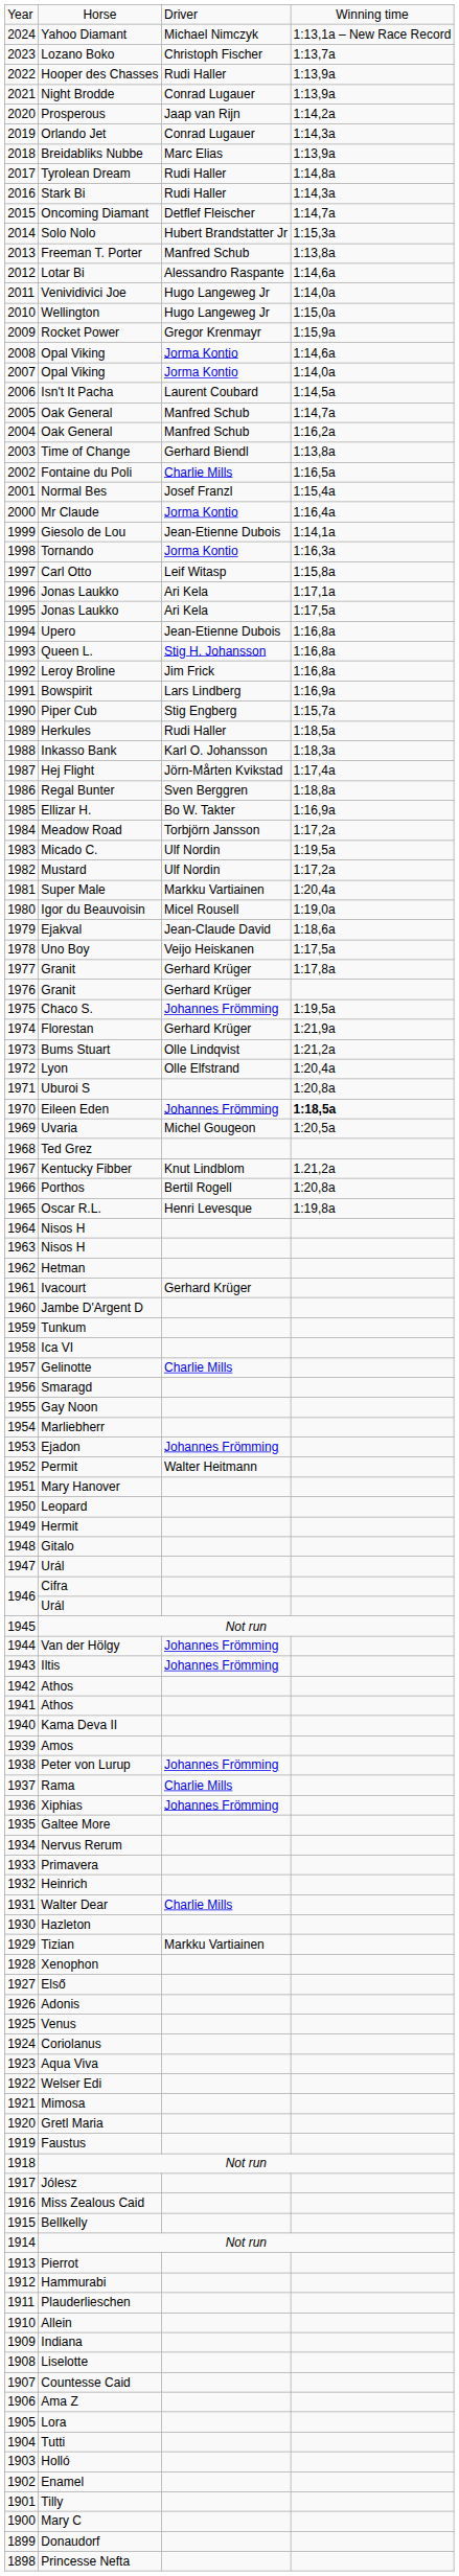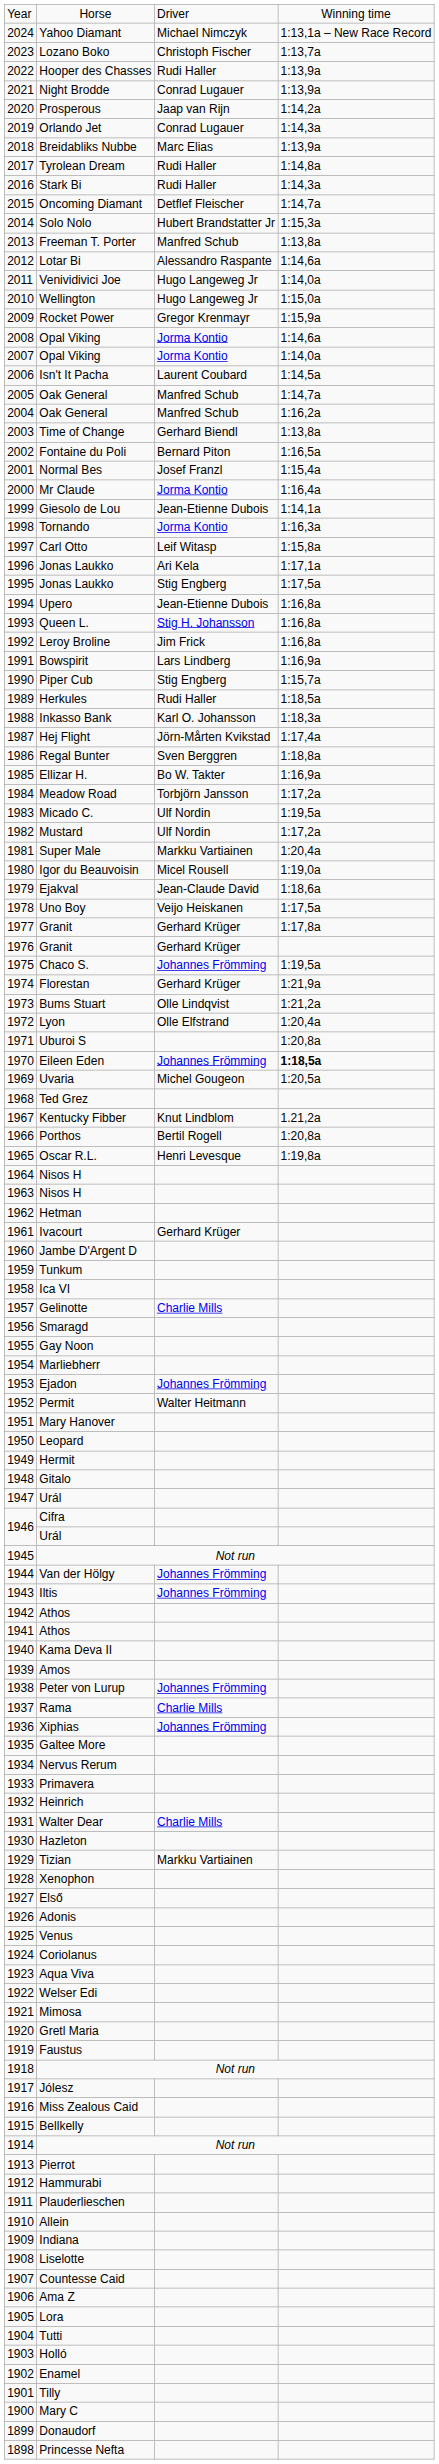 <table class="wikitable">
 <tr>
 <td>Year</td>
 <td align=center>Horse</td>
 <td>Driver</td>
 <td align=center>Winning time</td>
 </tr>
 <tr>
 <td>2024</td>
 <td> Yahoo Diamant</td>
 <td>Michael Nimczyk </td>
 <td>1:13,1a – New Race Record</td>
 </tr>
 <tr>
 <td>2023</td>
 <td> Lozano Boko</td>
 <td>Christoph Fischer </td>
 <td>1:13,7a</td>
 </tr>
 <tr>
 <td>2022</td>
 <td> Hooper des Chasses</td>
 <td>Rudi Haller</td>
 <td>1:13,9a</td>
 </tr>
 <tr>
 <td>2021</td>
 <td> Night Brodde</td>
 <td>Conrad Lugauer</td>
 <td>1:13,9a</td>
 </tr>
 <tr>
 <td>2020</td>
 <td> Prosperous</td>
 <td>Jaap van Rijn</td>
 <td>1:14,2a</td>
 </tr>
 <tr>
 <td>2019</td>
 <td> Orlando Jet</td>
 <td>Conrad Lugauer</td>
 <td>1:14,3a</td>
 </tr>
 <tr>
 <td>2018</td>
 <td> Breidabliks Nubbe</td>
 <td>Marc Elias</td>
 <td>1:13,9a</td>
 </tr>
 <tr>
 <td>2017</td>
 <td> Tyrolean Dream</td>
 <td>Rudi Haller</td>
 <td>1:14,8a</td>
 </tr>
 <tr>
 <td>2016</td>
 <td> Stark Bi</td>
 <td>Rudi Haller</td>
 <td>1:14,3a</td>
 </tr>
 <tr>
 <td>2015</td>
 <td>Oncoming Diamant</td>
 <td>Detflef Fleischer</td>
 <td>1:14,7a</td>
 </tr>
 <tr>
 <td>2014</td>
 <td> Solo Nolo</td>
 <td>Hubert Brandstatter Jr</td>
 <td>1:15,3a</td>
 </tr>
 <tr>
 <td>2013</td>
 <td> Freeman T. Porter</td>
 <td>Manfred Schub</td>
 <td>1:13,8a</td>
 </tr>
 <tr>
 <td>2012</td>
 <td> Lotar Bi</td>
 <td>Alessandro Raspante</td>
 <td>1:14,6a</td>
 </tr>
 <tr>
 <td>2011</td>
 <td> Venividivici Joe</td>
 <td>Hugo Langeweg Jr</td>
 <td>1:14,0a</td>
 </tr>
 <tr>
 <td>2010</td>
 <td> Wellington</td>
 <td>Hugo Langeweg Jr</td>
 <td>1:15,0a</td>
 </tr>
 <tr>
 <td>2009</td>
 <td> Rocket Power</td>
 <td>Gregor Krenmayr</td>
 <td>1:15,9a</td>
 </tr>
 <tr>
 <td>2008</td>
 <td> Opal Viking</td>
 <td><a href='#'>Jorma Kontio</a></td>
 <td>1:14,6a</td>
 </tr>
 <tr>
 <td>2007</td>
 <td> Opal Viking</td>
 <td><a href='#'>Jorma Kontio</a></td>
 <td>1:14,0a</td>
 </tr>
 <tr>
 <td>2006</td>
 <td> Isn't It Pacha</td>
 <td>Laurent Coubard</td>
 <td>1:14,5a</td>
 </tr>
 <tr>
 <td>2005</td>
 <td> Oak General</td>
 <td>Manfred Schub</td>
 <td>1:14,7a</td>
 </tr>
 <tr>
 <td>2004</td>
 <td> Oak General</td>
 <td>Manfred Schub</td>
 <td>1:16,2a</td>
 </tr>
 <tr>
 <td>2003</td>
 <td> Time of Change</td>
 <td>Gerhard Biendl</td>
 <td>1:13,8a</td>
 </tr>
 <tr>
 <td>2002</td>
 <td> Fontaine du Poli</td>
-<td><a href='#'>Charlie Mills</a></td>
+<td>Bernard Piton</td>
 <td>1:16,5a</td>
 </tr>
 <tr>
 <td>2001</td>
 <td> Normal Bes</td>
 <td>Josef Franzl</td>
 <td>1:15,4a</td>
 </tr>
 <tr>
 <td>2000</td>
 <td> Mr Claude</td>
 <td><a href='#'>Jorma Kontio</a></td>
 <td>1:16,4a</td>
 </tr>
 <tr>
 <td>1999</td>
 <td> Giesolo de Lou</td>
 <td>Jean-Etienne Dubois</td>
 <td>1:14,1a</td>
 </tr>
 <tr>
 <td>1998</td>
 <td> Tornando</td>
 <td><a href='#'>Jorma Kontio</a></td>
 <td>1:16,3a</td>
 </tr>
 <tr>
 <td>1997</td>
 <td> Carl Otto</td>
 <td>Leif Witasp</td>
 <td>1:15,8a</td>
 </tr>
 <tr>
 <td>1996</td>
 <td> Jonas Laukko</td>
 <td>Ari Kela</td>
 <td>1:17,1a</td>
 </tr>
 <tr>
 <td>1995</td>
 <td> Jonas Laukko</td>
-<td>Ari Kela</td>
+<td>Stig Engberg</td>
 <td>1:17,5a</td>
 </tr>
 <tr>
 <td>1994</td>
 <td> Upero</td>
 <td>Jean-Etienne Dubois</td>
 <td>1:16,8a</td>
 </tr>
 <tr>
 <td>1993</td>
 <td> Queen L.</td>
 <td><a href='#'>Stig H. Johansson</a></td>
 <td>1:16,8a</td>
 </tr>
 <tr>
 <td>1992</td>
 <td> Leroy Broline</td>
 <td>Jim Frick</td>
 <td>1:16,8a</td>
 </tr>
 <tr>
 <td>1991</td>
 <td> Bowspirit</td>
 <td>Lars Lindberg</td>
 <td>1:16,9a</td>
 </tr>
 <tr>
 <td>1990</td>
 <td> Piper Cub</td>
 <td>Stig Engberg</td>
 <td>1:15,7a</td>
 </tr>
 <tr>
 <td>1989</td>
 <td> Herkules</td>
 <td>Rudi Haller</td>
 <td>1:18,5a</td>
 </tr>
 <tr>
 <td>1988</td>
 <td> Inkasso Bank</td>
 <td>Karl O. Johansson</td>
 <td>1:18,3a</td>
 </tr>
 <tr>
 <td>1987</td>
 <td> Hej Flight</td>
 <td>Jörn-Mårten Kvikstad</td>
 <td>1:17,4a</td>
 </tr>
 <tr>
 <td>1986</td>
 <td> Regal Bunter</td>
 <td>Sven Berggren</td>
 <td>1:18,8a</td>
 </tr>
 <tr>
 <td>1985</td>
 <td> Ellizar H.</td>
 <td>Bo W. Takter</td>
 <td>1:16,9a</td>
 </tr>
 <tr>
 <td>1984</td>
 <td> Meadow Road</td>
 <td>Torbjörn Jansson</td>
 <td>1:17,2a</td>
 </tr>
 <tr>
 <td>1983</td>
 <td> Micado C.</td>
 <td>Ulf Nordin</td>
 <td>1:19,5a</td>
 </tr>
 <tr>
 <td>1982</td>
 <td> Mustard</td>
 <td>Ulf Nordin</td>
 <td>1:17,2a</td>
 </tr>
 <tr>
 <td>1981</td>
 <td> Super Male</td>
 <td>Markku Vartiainen</td>
 <td>1:20,4a</td>
 </tr>
 <tr>
 <td>1980</td>
 <td> Igor du Beauvoisin</td>
 <td>Micel Rousell</td>
 <td>1:19,0a</td>
 </tr>
 <tr>
 <td>1979</td>
 <td> Ejakval</td>
 <td>Jean-Claude David</td>
 <td>1:18,6a</td>
 </tr>
 <tr>
 <td>1978</td>
 <td> Uno Boy</td>
 <td>Veijo Heiskanen</td>
 <td>1:17,5a</td>
 </tr>
 <tr>
 <td>1977</td>
 <td> Granit</td>
 <td>Gerhard Krüger</td>
 <td>1:17,8a</td>
 </tr>
 <tr>
 <td>1976</td>
 <td> Granit</td>
 <td>Gerhard Krüger</td>
 <td></td>
 </tr>
 <tr>
 <td>1975</td>
 <td> Chaco S.</td>
 <td><a href='#'>Johannes Frömming</a></td>
 <td>1:19,5a</td>
 </tr>
 <tr>
 <td>1974</td>
 <td> Florestan</td>
 <td>Gerhard Krüger</td>
 <td>1:21,9a</td>
 </tr>
 <tr>
 <td>1973</td>
 <td> Bums Stuart</td>
 <td>Olle Lindqvist</td>
 <td>1:21,2a</td>
 </tr>
 <tr>
 <td>1972</td>
 <td> Lyon</td>
 <td>Olle Elfstrand</td>
 <td>1:20,4a</td>
 </tr>
 <tr>
 <td>1971</td>
 <td> Uburoi S</td>
 <td></td>
 <td>1:20,8a</td>
 </tr>
 <tr>
 <td>1970</td>
 <td> Eileen Eden</td>
 <td><a href='#'>Johannes Frömming</a></td>
 <td><strong>1:18,5a</strong></td>
 </tr>
 <tr>
 <td>1969</td>
 <td> Uvaria</td>
 <td>Michel Gougeon</td>
 <td>1:20,5a</td>
 </tr>
 <tr>
 <td>1968</td>
 <td> Ted Grez</td>
 <td></td>
 <td></td>
 </tr>
 <tr>
 <td>1967</td>
 <td> Kentucky Fibber</td>
 <td>Knut Lindblom</td>
 <td>1.21,2a</td>
 </tr>
 <tr>
 <td>1966</td>
 <td> Porthos</td>
 <td>Bertil Rogell</td>
 <td>1:20,8a</td>
 </tr>
 <tr>
 <td>1965</td>
 <td> Oscar R.L.</td>
 <td>Henri Levesque</td>
 <td>1:19,8a</td>
 </tr>
 <tr>
 <td>1964</td>
 <td> Nisos H</td>
 <td></td>
 <td></td>
 </tr>
 <tr>
 <td>1963</td>
 <td> Nisos H</td>
 <td></td>
 <td></td>
 </tr>
 <tr>
 <td>1962</td>
 <td> Hetman</td>
 <td></td>
 <td></td>
 </tr>
 <tr>
 <td>1961</td>
 <td> Ivacourt</td>
 <td>Gerhard Krüger</td>
 <td></td>
 </tr>
 <tr>
 <td>1960</td>
 <td> Jambe D'Argent D</td>
 <td></td>
 <td></td>
 </tr>
 <tr>
 <td>1959</td>
 <td> Tunkum</td>
 <td></td>
 <td></td>
 </tr>
 <tr>
 <td>1958</td>
 <td> Ica VI</td>
 <td></td>
 <td></td>
 </tr>
 <tr>
 <td>1957</td>
 <td> Gelinotte</td>
 <td><a href='#'>Charlie Mills</a></td>
 <td></td>
 </tr>
 <tr>
 <td>1956</td>
 <td> Smaragd</td>
 <td></td>
 <td></td>
 </tr>
 <tr>
 <td>1955</td>
 <td> Gay Noon</td>
 <td></td>
 <td></td>
 </tr>
 <tr>
 <td>1954</td>
 <td> Marliebherr</td>
 <td></td>
 <td></td>
 </tr>
 <tr>
 <td>1953</td>
 <td> Ejadon</td>
 <td><a href='#'>Johannes Frömming</a></td>
 <td></td>
 </tr>
 <tr>
 <td>1952</td>
 <td> Permit</td>
 <td>Walter Heitmann</td>
 <td></td>
 </tr>
 <tr>
 <td>1951</td>
 <td> Mary Hanover</td>
 <td></td>
 <td></td>
 </tr>
 <tr>
 <td>1950</td>
 <td> Leopard</td>
 <td></td>
 <td></td>
 </tr>
 <tr>
 <td>1949</td>
 <td> Hermit</td>
 <td></td>
 <td></td>
 </tr>
 <tr>
 <td>1948</td>
 <td> Gitalo</td>
 <td></td>
 <td></td>
 </tr>
 <tr>
 <td>1947</td>
 <td> Urál</td>
 <td></td>
 <td></td>
 </tr>
 <tr>
 <td rowspan="2">1946</td>
 <td> Cifra</td>
 <td></td>
 <td></td>
 </tr>
 <tr>
 <td> Urál</td>
 <td></td>
 <td></td>
 </tr>
 <tr>
 <td>1945</td>
 <td colspan="3" align=center><em>Not run</em></td>
 </tr>
 <tr>
 <td>1944</td>
 <td> Van der Hölgy</td>
 <td><a href='#'>Johannes Frömming</a></td>
 <td></td>
 </tr>
 <tr>
 <td>1943</td>
 <td> Iltis</td>
 <td><a href='#'>Johannes Frömming</a></td>
 <td></td>
 </tr>
 <tr>
 <td>1942</td>
 <td> Athos</td>
 <td></td>
 <td></td>
 </tr>
 <tr>
 <td>1941</td>
 <td> Athos</td>
 <td></td>
 <td></td>
 </tr>
 <tr>
 <td>1940</td>
 <td> Kama Deva II</td>
 <td></td>
 <td></td>
 </tr>
 <tr>
 <td>1939</td>
 <td> Amos</td>
 <td></td>
 <td></td>
 </tr>
 <tr>
 <td>1938</td>
 <td> Peter von Lurup</td>
 <td><a href='#'>Johannes Frömming</a></td>
 <td></td>
 </tr>
 <tr>
 <td>1937</td>
 <td> Rama</td>
 <td><a href='#'>Charlie Mills</a></td>
 <td></td>
 </tr>
 <tr>
 <td>1936</td>
 <td> Xiphias</td>
 <td><a href='#'>Johannes Frömming</a></td>
 <td></td>
 </tr>
 <tr>
 <td>1935</td>
 <td> Galtee More</td>
 <td></td>
 <td></td>
 </tr>
 <tr>
 <td>1934</td>
 <td> Nervus Rerum</td>
 <td></td>
 <td></td>
 </tr>
 <tr>
 <td>1933</td>
 <td> Primavera</td>
 <td></td>
 <td></td>
 </tr>
 <tr>
 <td>1932</td>
 <td> Heinrich</td>
 <td></td>
 <td></td>
 </tr>
 <tr>
 <td>1931</td>
 <td> Walter Dear</td>
 <td><a href='#'>Charlie Mills</a></td>
 <td></td>
 </tr>
 <tr>
 <td>1930</td>
 <td> Hazleton</td>
 <td></td>
 <td></td>
 </tr>
 <tr>
 <td>1929</td>
 <td> Tizian</td>
 <td>Markku Vartiainen</td>
 <td></td>
 </tr>
 <tr>
 <td>1928</td>
 <td> Xenophon</td>
 <td></td>
 <td></td>
 </tr>
 <tr>
 <td>1927</td>
 <td> Első</td>
 <td></td>
 <td></td>
 </tr>
 <tr>
 <td>1926</td>
 <td> Adonis</td>
 <td></td>
 <td></td>
 </tr>
 <tr>
 <td>1925</td>
 <td> Venus</td>
 <td></td>
 <td></td>
 </tr>
 <tr>
 <td>1924</td>
 <td> Coriolanus</td>
 <td></td>
 <td></td>
 </tr>
 <tr>
 <td>1923</td>
 <td> Aqua Viva</td>
 <td></td>
 <td></td>
 </tr>
 <tr>
 <td>1922</td>
 <td> Welser Edi</td>
 <td></td>
 <td></td>
 </tr>
 <tr>
 <td>1921</td>
 <td> Mimosa</td>
 <td></td>
 <td></td>
 </tr>
 <tr>
 <td>1920</td>
 <td> Gretl Maria</td>
 <td></td>
 <td></td>
 </tr>
 <tr>
 <td>1919</td>
 <td> Faustus</td>
 <td></td>
 <td></td>
 </tr>
 <tr>
 <td>1918</td>
 <td colspan="3" align=center><em>Not run</em></td>
 </tr>
 <tr>
 <td>1917</td>
 <td> Jólesz</td>
 <td></td>
 <td></td>
 </tr>
 <tr>
 <td>1916</td>
 <td> Miss Zealous Caid</td>
 <td></td>
 <td></td>
 </tr>
 <tr>
 <td>1915</td>
 <td> Bellkelly</td>
 <td></td>
 <td></td>
 </tr>
 <tr>
 <td>1914</td>
 <td colspan="3" align=center><em>Not run</em></td>
 </tr>
 <tr>
 <td>1913</td>
 <td> Pierrot</td>
 <td></td>
 <td></td>
 </tr>
 <tr>
 <td>1912</td>
 <td> Hammurabi</td>
 <td></td>
 <td></td>
 </tr>
 <tr>
 <td>1911</td>
 <td> Plauderlieschen</td>
 <td></td>
 <td></td>
 </tr>
 <tr>
 <td>1910</td>
 <td> Allein</td>
 <td></td>
 <td></td>
 </tr>
 <tr>
 <td>1909</td>
 <td> Indiana</td>
 <td></td>
 <td></td>
 </tr>
 <tr>
 <td>1908</td>
 <td> Liselotte</td>
 <td></td>
 <td></td>
 </tr>
 <tr>
 <td>1907</td>
 <td> Countesse Caid</td>
 <td></td>
 <td></td>
 </tr>
 <tr>
 <td>1906</td>
 <td> Ama Z</td>
 <td></td>
 <td></td>
 </tr>
 <tr>
 <td>1905</td>
 <td> Lora</td>
 <td></td>
 <td></td>
 </tr>
 <tr>
 <td>1904</td>
 <td> Tutti</td>
 <td></td>
 <td></td>
 </tr>
 <tr>
 <td>1903</td>
 <td> Holló</td>
 <td></td>
 <td></td>
 </tr>
 <tr>
 <td>1902</td>
 <td> Enamel</td>
 <td></td>
 <td></td>
 </tr>
 <tr>
 <td>1901</td>
 <td> Tilly</td>
 <td></td>
 <td></td>
 </tr>
 <tr>
 <td>1900</td>
 <td> Mary C</td>
 <td></td>
 <td></td>
 </tr>
 <tr>
 <td>1899</td>
 <td> Donaudorf</td>
 <td></td>
 <td></td>
 </tr>
 <tr>
 <td>1898</td>
 <td> Princesse Nefta</td>
 <td></td>
 <td></td>
 </tr>
 </table>
